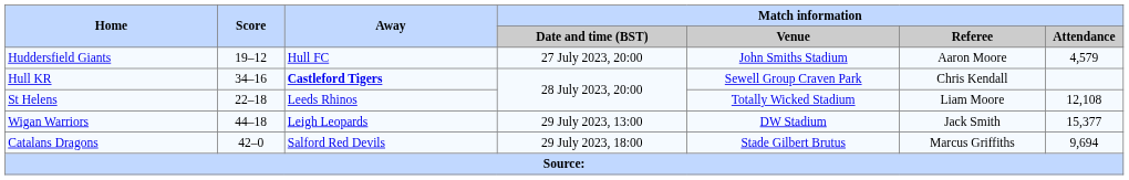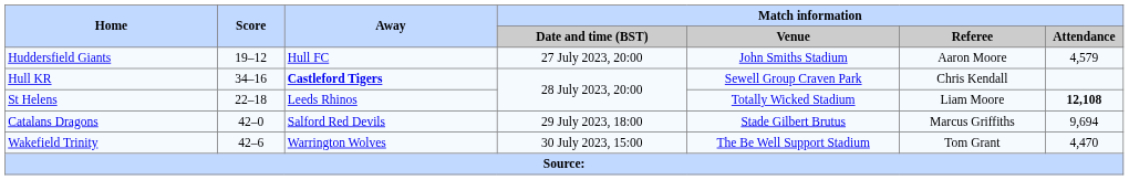 <table border=1 style="border-collapse:collapse; font-size:90%; text-align:center;" cellpadding=3 cellspacing=0 width=100%>
 <tr style="background:#C1D8ff;">
 <th scope="col" rowspan=2 width=19%>Home</th>
 <th scope="col" rowspan=2 width=6%>Score</th>
 <th scope="col" rowspan=2 width=19%>Away</th>
 <th colspan=4>Match information</th>
 </tr>
 <tr style="background:#CCCCCC;">
 <th scope="col" width=17%>Date and time (BST)</th>
 <th scope="col" width=19%>Venue</th>
 <th scope="col" width=13%>Referee</th>
 <th scope="col" width=7%>Attendance</th>
 </tr>
 <tr style="background:#F5FAFF;">
 <td style="text-align:left;"> <a href='#'>Huddersfield Giants</a></td>
 <td>19–12</td>
 <td style="text-align:left;"> <a href='#'>Hull FC</a></td>
 <td>27 July 2023, 20:00</td>
 <td><a href='#'>John Smiths Stadium</a></td>
 <td>Aaron Moore</td>
 <td>4,579</td>
 </tr>
 <tr style="background:#F5FAFF;">
 <td style="text-align:left;"> <a href='#'>Hull KR</a></td>
 <td>34–16</td>
 <td style="text-align:left;"><strong> <a href='#'>Castleford Tigers</a></strong></td>
 <td Rowspan=2>28 July 2023, 20:00</td>
 <td><a href='#'>Sewell Group Craven Park</a></td>
 <td>Chris Kendall</td>
 <td></td>
 </tr>
 <tr style="background:#F5FAFF;">
 <td style="text-align:left;"> <a href='#'>St Helens</a></td>
 <td>22–18</td>
 <td style="text-align:left;"> <a href='#'>Leeds Rhinos</a></td>
 <td><a href='#'>Totally Wicked Stadium</a></td>
 <td>Liam Moore</td>
-<td>12,108</td>
-</tr>
-<tr style="background:#F5FAFF;">
-<td style="text-align:left;"> <a href='#'>Wigan Warriors</a></td>
-<td>44–18</td>
-<td style="text-align:left;"> <a href='#'>Leigh Leopards</a></td>
-<td>29 July 2023, 13:00</td>
-<td><a href='#'>DW Stadium</a></td>
-<td>Jack Smith</td>
-<td>15,377</td>
+<td><strong>12,108</strong></td>
 </tr>
 <tr style="background:#F5FAFF;">
 <td style="text-align:left;"> <a href='#'>Catalans Dragons</a></td>
 <td>42–0</td>
 <td style="text-align:left;"> <a href='#'>Salford Red Devils</a></td>
 <td>29 July 2023, 18:00</td>
 <td><a href='#'>Stade Gilbert Brutus</a></td>
 <td>Marcus Griffiths</td>
 <td>9,694</td>
 </tr>
+<tr style="background:#F5FAFF;">
+<td style="text-align:left;"> <a href='#'>Wakefield Trinity</a></td>
+<td>42–6</td>
+<td style="text-align:left;"> <a href='#'>Warrington Wolves</a></td>
+<td>30 July 2023, 15:00</td>
+<td><a href='#'>The Be Well Support Stadium</a></td>
+<td>Tom Grant</td>
+<td>4,470</td>
+</tr>
 <tr style="background:#c1d8ff;">
 <th colspan=7>Source:</th>
 </tr>
 </table>
